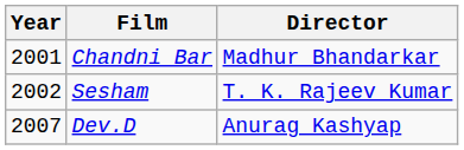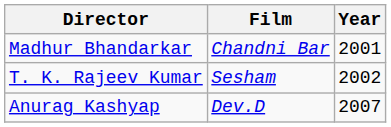 <table class="wikitable">
 <tr>
+<th>Director</th>
+<th>Film</th>
 <th>Year</th>
-<th>Film</th>
-<th>Director</th>
 </tr>
 <tr>
+<td><a href='#'>Madhur Bhandarkar</a></td>
+<td><em><a href='#'>Chandni Bar</a></em></td>
 <td>2001</td>
-<td><em><a href='#'>Chandni Bar</a></em></td>
-<td><a href='#'>Madhur Bhandarkar</a></td>
 </tr>
 <tr>
+<td><a href='#'>T. K. Rajeev Kumar</a></td>
+<td><em><a href='#'>Sesham</a></em></td>
 <td>2002</td>
-<td><em><a href='#'>Sesham</a></em></td>
-<td><a href='#'>T. K. Rajeev Kumar</a></td>
 </tr>
 <tr>
+<td><a href='#'>Anurag Kashyap</a></td>
+<td><em><a href='#'>Dev.D</a></em></td>
 <td>2007</td>
-<td><em><a href='#'>Dev.D</a></em></td>
-<td><a href='#'>Anurag Kashyap</a></td>
 </tr>
 </table>
